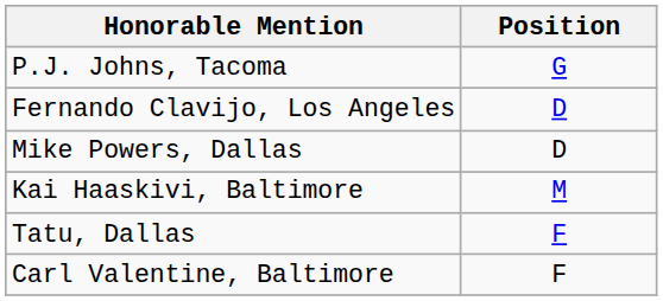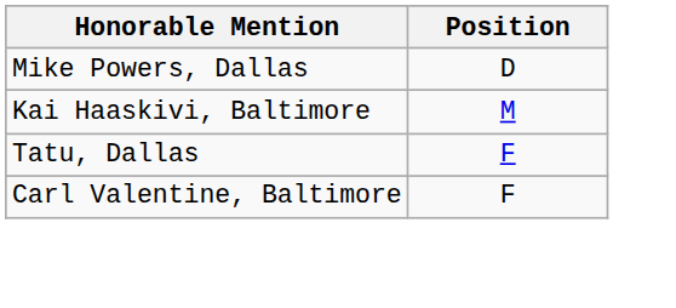 <table class="wikitable">
 <tr>
 <th>Honorable Mention</th>
 <th>  Position  </th>
-</tr>
-<tr>
-<td>P.J. Johns, Tacoma</td>
-<td align=center><a href='#'>G</a></td>
-</tr>
-<tr>
-<td>Fernando Clavijo, Los Angeles</td>
-<td align=center><a href='#'>D</a></td>
 </tr>
 <tr>
 <td>Mike Powers, Dallas</td>
 <td align=center>D</td>
 </tr>
 <tr>
 <td>Kai Haaskivi, Baltimore</td>
 <td align=center><a href='#'>M</a></td>
 </tr>
 <tr>
 <td>Tatu, Dallas</td>
 <td align=center><a href='#'>F</a></td>
 </tr>
 <tr>
 <td>Carl Valentine, Baltimore</td>
 <td align=center>F</td>
 </tr>
 </table>
